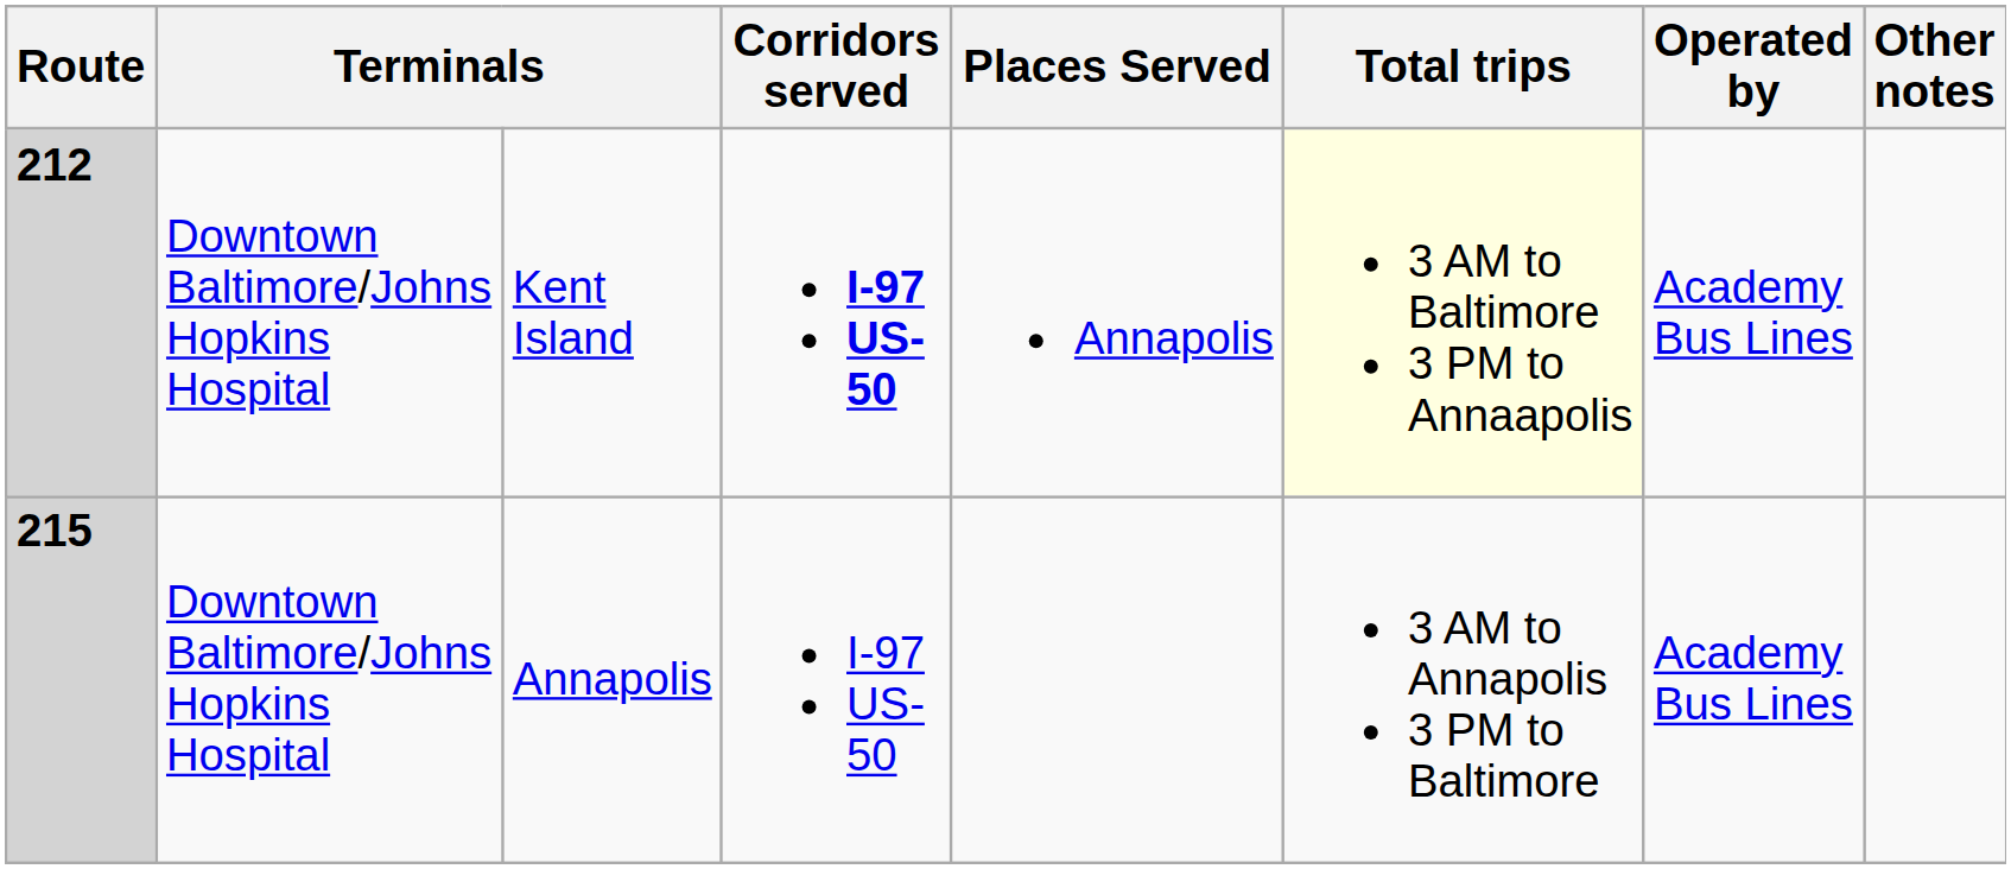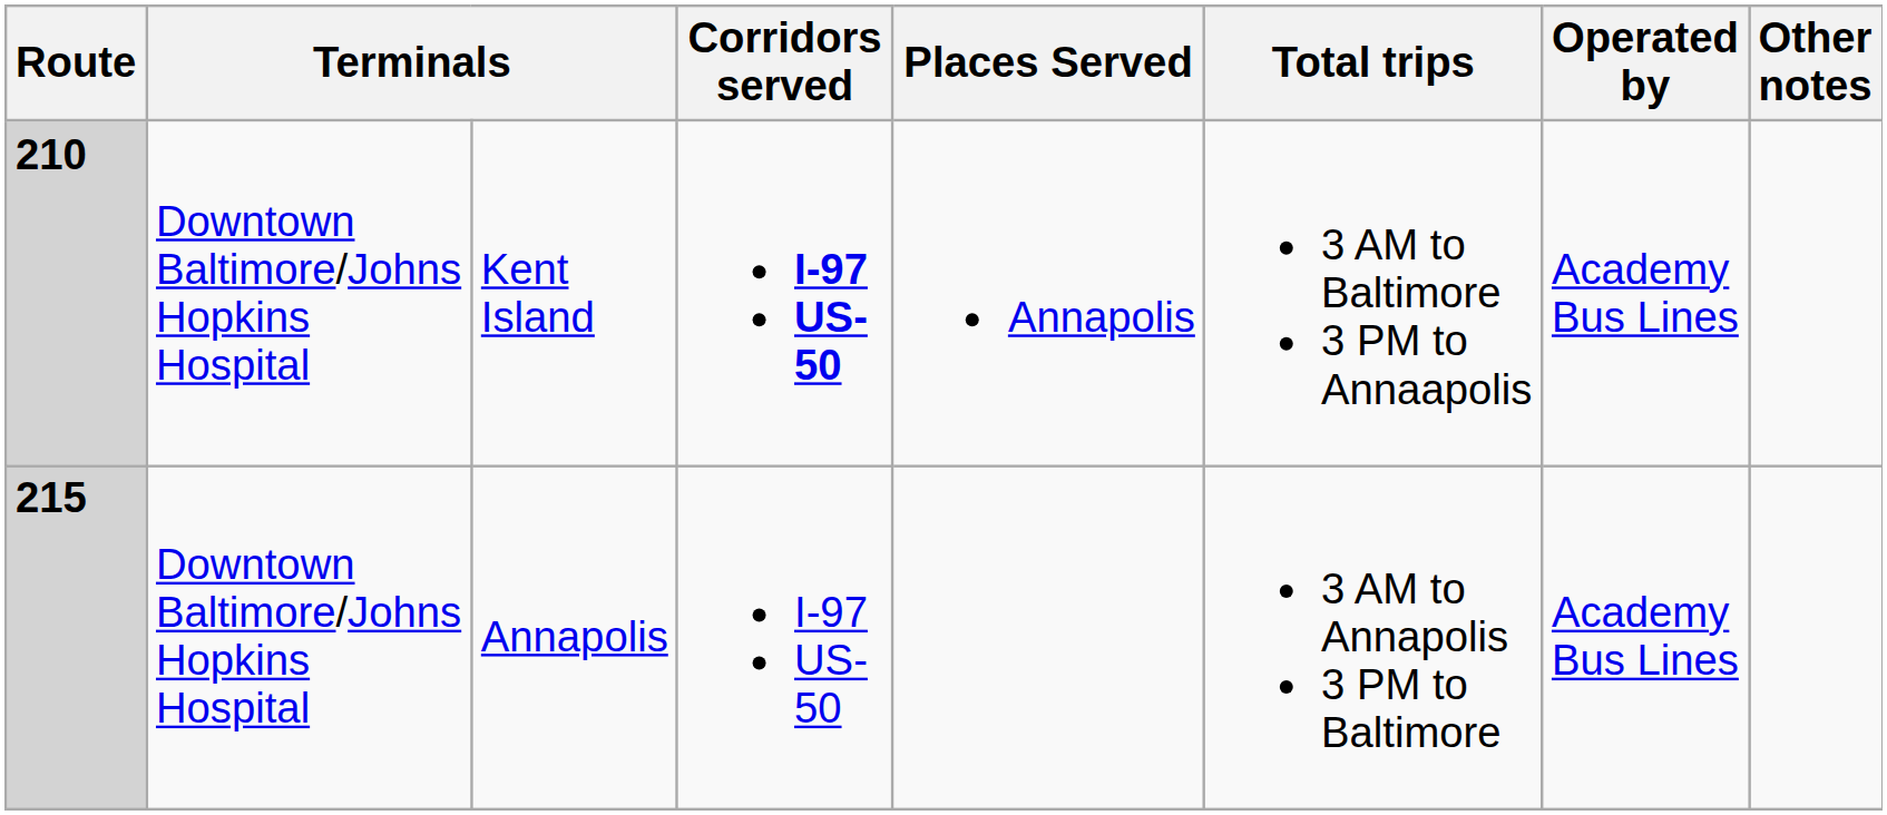 <table class="wikitable">
 <tr>
 <th>Route</th>
 <th colspan="2">Terminals</th>
 <th>Corridors served</th>
 <th>Places Served</th>
 <th>Total trips</th>
 <th>Operated by</th>
 <th>Other notes</th>
 </tr>
 <tr>
-<td style="background:lightgray; color:black; vertical-align:top"><div><strong>212</strong></div></td>
+<td style="background:lightgray; color:black; vertical-align:top"><div><strong>210</strong></div></td>
 <td><a href='#'>Downtown Baltimore</a>/<a href='#'>Johns Hopkins Hospital</a></td>
 <td><a href='#'>Kent Island</a></td>
 <td><strong><br><ul><li><a href='#'>I-97</a></li><li><a href='#'>US-50</a></li></ul></strong></td>
 <td><br><ul><li><a href='#'>Annapolis</a></li></ul></td>
-<td style="background: lightyellow;"><br><ul><li>3 AM to Baltimore</li><li>3 PM to Annaapolis</li></ul></td>
+<td><br><ul><li>3 AM to Baltimore</li><li>3 PM to Annaapolis</li></ul></td>
 <td><a href='#'>Academy Bus Lines</a></td>
 <td></td>
 </tr>
 <tr>
 <td style="background:lightgray; color:black; vertical-align:top"><div><strong>215</strong></div></td>
 <td><a href='#'>Downtown Baltimore</a>/<a href='#'>Johns Hopkins Hospital</a></td>
 <td><a href='#'>Annapolis</a></td>
 <td><br><ul><li><a href='#'>I-97</a></li><li><a href='#'>US-50</a></li></ul></td>
 <td></td>
 <td><br><ul><li>3 AM to Annapolis</li><li>3 PM to Baltimore</li></ul></td>
 <td><a href='#'>Academy Bus Lines</a></td>
 <td></td>
 </tr>
 <tr>
 </tr>
 </table>
